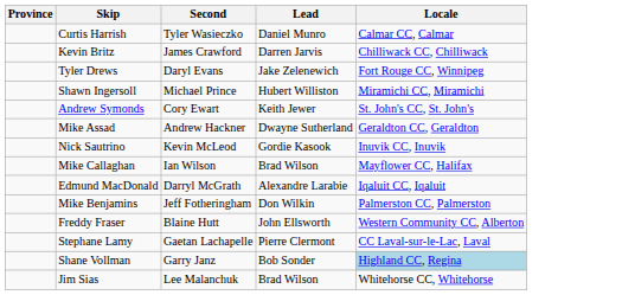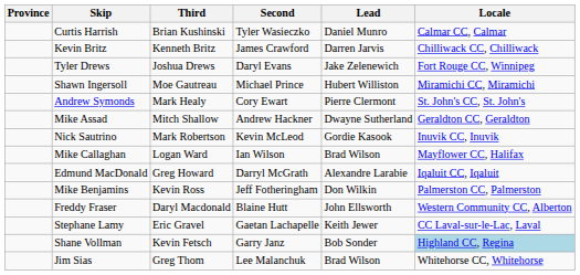 <table class=wikitable>
 <tr>
 <th>Province</th>
 <th>Skip</th>
+<th>Third</th>
 <th>Second</th>
 <th>Lead</th>
 <th>Locale</th>
 </tr>
 <tr>
 <td></td>
 <td>Curtis Harrish</td>
+<td>Brian Kushinski</td>
 <td>Tyler Wasieczko</td>
 <td>Daniel Munro</td>
 <td><a href='#'>Calmar CC</a>, <a href='#'>Calmar</a></td>
 </tr>
 <tr>
 <td></td>
 <td>Kevin Britz</td>
+<td>Kenneth Britz</td>
 <td>James Crawford</td>
 <td>Darren Jarvis</td>
 <td><a href='#'>Chilliwack CC</a>, <a href='#'>Chilliwack</a></td>
 </tr>
 <tr>
 <td></td>
 <td>Tyler Drews</td>
+<td>Joshua Drews</td>
 <td>Daryl Evans</td>
 <td>Jake Zelenewich</td>
 <td><a href='#'>Fort Rouge CC</a>, <a href='#'>Winnipeg</a></td>
 </tr>
 <tr>
 <td></td>
 <td>Shawn Ingersoll</td>
+<td>Moe Gautreau</td>
 <td>Michael Prince</td>
 <td>Hubert Williston</td>
 <td><a href='#'>Miramichi CC</a>, <a href='#'>Miramichi</a></td>
 </tr>
 <tr>
 <td></td>
 <td><a href='#'>Andrew Symonds</a></td>
+<td>Mark Healy</td>
 <td>Cory Ewart</td>
-<td>Keith Jewer</td>
+<td>Pierre Clermont</td>
 <td><a href='#'>St. John's CC</a>, <a href='#'>St. John's</a></td>
 </tr>
 <tr>
 <td></td>
 <td>Mike Assad</td>
+<td>Mitch Shallow</td>
 <td>Andrew Hackner</td>
 <td>Dwayne Sutherland</td>
 <td><a href='#'>Geraldton CC</a>, <a href='#'>Geraldton</a></td>
 </tr>
 <tr>
 <td></td>
 <td>Nick Sautrino</td>
+<td>Mark Robertson</td>
 <td>Kevin McLeod</td>
 <td>Gordie Kasook</td>
 <td><a href='#'>Inuvik CC</a>, <a href='#'>Inuvik</a></td>
 </tr>
 <tr>
 <td></td>
 <td>Mike Callaghan</td>
+<td>Logan Ward</td>
 <td>Ian Wilson</td>
 <td>Brad Wilson</td>
 <td><a href='#'>Mayflower CC</a>, <a href='#'>Halifax</a></td>
 </tr>
 <tr>
 <td></td>
 <td>Edmund MacDonald</td>
+<td>Greg Howard</td>
 <td>Darryl McGrath</td>
 <td>Alexandre Larabie</td>
 <td><a href='#'>Iqaluit CC</a>, <a href='#'>Iqaluit</a></td>
 </tr>
 <tr>
 <td></td>
 <td>Mike Benjamins</td>
+<td>Kevin Ross</td>
 <td>Jeff Fotheringham</td>
 <td>Don Wilkin</td>
 <td><a href='#'>Palmerston CC</a>, <a href='#'>Palmerston</a></td>
 </tr>
 <tr>
 <td></td>
 <td>Freddy Fraser</td>
+<td>Daryl Macdonald</td>
 <td>Blaine Hutt</td>
 <td>John Ellsworth</td>
 <td><a href='#'>Western Community CC</a>, <a href='#'>Alberton</a></td>
 </tr>
 <tr>
 <td></td>
 <td>Stephane Lamy</td>
+<td>Eric Gravel</td>
 <td>Gaetan Lachapelle</td>
-<td>Pierre Clermont</td>
+<td>Keith Jewer</td>
 <td><a href='#'>CC Laval-sur-le-Lac</a>, <a href='#'>Laval</a></td>
 </tr>
 <tr>
 <td></td>
 <td>Shane Vollman</td>
+<td>Kevin Fetsch</td>
 <td>Garry Janz</td>
 <td>Bob Sonder</td>
 <td style="background: lightblue;"><a href='#'>Highland CC</a>, <a href='#'>Regina</a></td>
 </tr>
 <tr>
 <td></td>
 <td>Jim Sias</td>
+<td>Greg Thom</td>
 <td>Lee Malanchuk</td>
 <td>Brad Wilson</td>
 <td>Whitehorse CC, <a href='#'>Whitehorse</a></td>
 </tr>
 </table>
